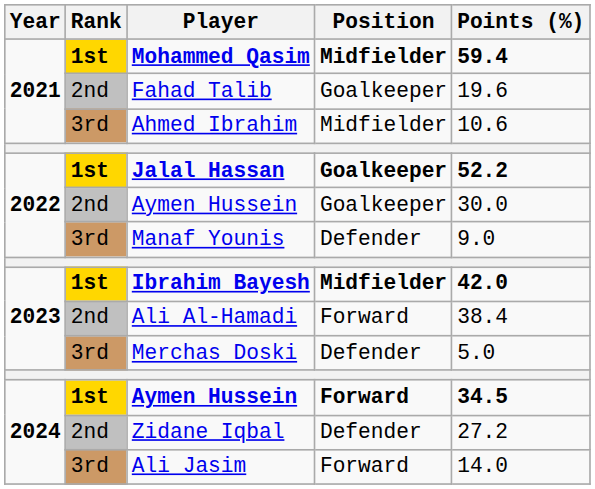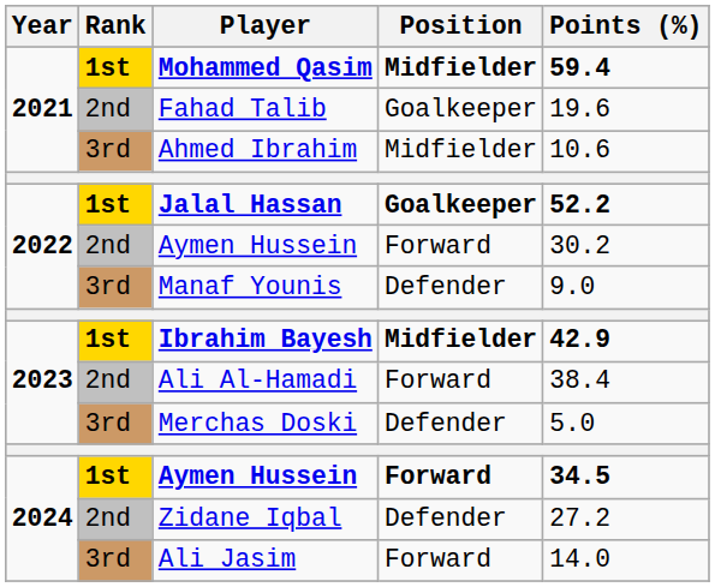 <table class="wikitable">
 <tr>
 <th>Year</th>
 <th>Rank</th>
 <th>Player</th>
 <th>Position</th>
 <th>Points (%)</th>
 </tr>
 <tr>
 <td rowspan="3"><strong>2021</strong></td>
 <td scope=col style="background-color: gold"><strong>1st</strong></td>
 <td><strong><a href='#'>Mohammed Qasim</a></strong></td>
 <td><strong>Midfielder</strong></td>
 <td><strong>59.4</strong></td>
 </tr>
 <tr>
 <td scope=col style="background-color: silver">2nd</td>
 <td><a href='#'>Fahad Talib</a></td>
 <td>Goalkeeper</td>
 <td>19.6</td>
 </tr>
 <tr>
 <td scope=col style="background-color: #cc9966">3rd</td>
 <td><a href='#'>Ahmed Ibrahim</a></td>
 <td>Midfielder</td>
 <td>10.6</td>
 </tr>
 <tr>
 <th colspan="5"></th>
 </tr>
 <tr>
 <td rowspan="3"><strong>2022</strong></td>
 <td scope=col style="background-color: gold"><strong>1st</strong></td>
 <td><strong><a href='#'>Jalal Hassan</a></strong></td>
 <td><strong>Goalkeeper</strong></td>
 <td><strong>52.2</strong></td>
 </tr>
 <tr>
 <td scope=col style="background-color: silver">2nd</td>
 <td><a href='#'>Aymen Hussein</a></td>
-<td>Goalkeeper</td>
-<td>30.0</td>
+<td>Forward</td>
+<td>30.2</td>
 </tr>
 <tr>
 <td scope=col style="background-color: #cc9966">3rd</td>
 <td><a href='#'>Manaf Younis</a></td>
 <td>Defender</td>
 <td>9.0</td>
 </tr>
 <tr>
 <th colspan="5"></th>
 </tr>
 <tr>
 <td rowspan="3"><strong>2023</strong></td>
 <td scope=col style="background-color: gold"><strong>1st</strong></td>
 <td><strong><a href='#'>Ibrahim Bayesh</a></strong></td>
 <td><strong>Midfielder</strong></td>
-<td><strong>42.0</strong></td>
+<td><strong>42.9</strong></td>
 </tr>
 <tr>
 <td scope=col style="background-color: silver">2nd</td>
 <td><a href='#'>Ali Al-Hamadi</a></td>
 <td>Forward</td>
 <td>38.4</td>
 </tr>
 <tr>
 <td scope=col style="background-color: #cc9966">3rd</td>
 <td><a href='#'>Merchas Doski</a></td>
 <td>Defender</td>
 <td>5.0</td>
 </tr>
 <tr>
 <th colspan="5"></th>
 </tr>
 <tr>
 <td rowspan="3"><strong>2024</strong></td>
 <td scope=col style="background-color: gold"><strong>1st</strong></td>
 <td><strong><a href='#'>Aymen Hussein</a></strong></td>
 <td><strong>Forward</strong></td>
 <td><strong>34.5</strong></td>
 </tr>
 <tr>
 <td scope=col style="background-color: silver">2nd</td>
 <td><a href='#'>Zidane Iqbal</a></td>
 <td>Defender</td>
 <td>27.2</td>
 </tr>
 <tr>
 <td scope=col style="background-color: #cc9966">3rd</td>
 <td><a href='#'>Ali Jasim</a></td>
 <td>Forward</td>
 <td>14.0</td>
 </tr>
 </table>
